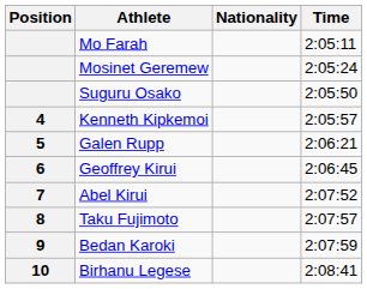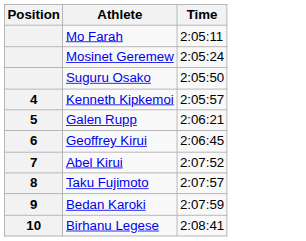 <table class="wikitable sortable">
 <tr>
 <th>Position</th>
 <th>Athlete</th>
-<th>Nationality</th>
 <th>Time</th>
 </tr>
 <tr>
 <th></th>
 <td><a href='#'>Mo Farah</a></td>
-<td></td>
 <td>2:05:11</td>
 </tr>
 <tr>
 <th></th>
 <td><a href='#'>Mosinet Geremew</a></td>
-<td></td>
 <td>2:05:24</td>
 </tr>
 <tr>
 <th></th>
 <td><a href='#'>Suguru Osako</a></td>
-<td></td>
 <td>2:05:50</td>
 </tr>
 <tr>
 <th>4</th>
 <td><a href='#'>Kenneth Kipkemoi</a></td>
-<td></td>
 <td>2:05:57</td>
 </tr>
 <tr>
 <th>5</th>
 <td><a href='#'>Galen Rupp</a></td>
-<td></td>
 <td>2:06:21</td>
 </tr>
 <tr>
 <th>6</th>
 <td><a href='#'>Geoffrey Kirui</a></td>
-<td></td>
 <td>2:06:45</td>
 </tr>
 <tr>
 <th>7</th>
 <td><a href='#'>Abel Kirui</a></td>
-<td></td>
 <td>2:07:52</td>
 </tr>
 <tr>
 <th>8</th>
 <td><a href='#'>Taku Fujimoto</a></td>
-<td></td>
 <td>2:07:57</td>
 </tr>
 <tr>
 <th>9</th>
 <td><a href='#'>Bedan Karoki</a></td>
-<td></td>
 <td>2:07:59</td>
 </tr>
 <tr>
 <th>10</th>
 <td><a href='#'>Birhanu Legese</a></td>
-<td></td>
 <td>2:08:41</td>
 </tr>
 </table>
